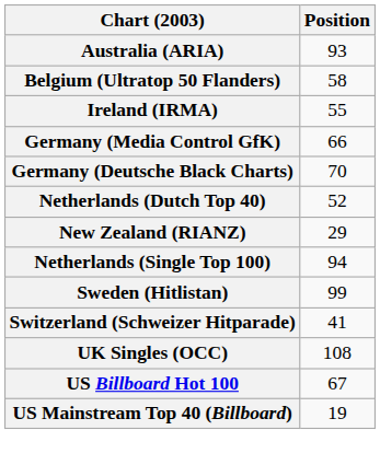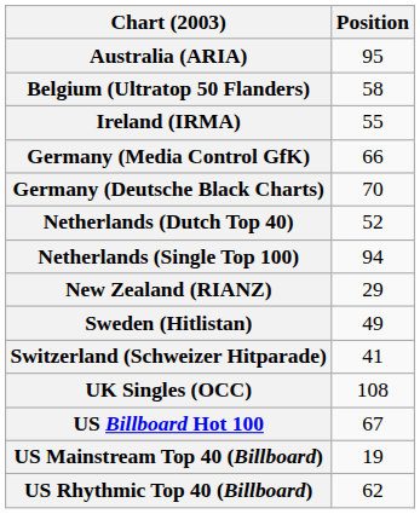 <table class="wikitable sortable plainrowheaders">
 <tr>
 <th scope="col">Chart (2003)</th>
 <th scope="col">Position</th>
 </tr>
 <tr>
 <th scope="row">Australia (ARIA)</th>
-<td style="text-align:center;">93</td>
+<td style="text-align:center;">95</td>
 </tr>
 <tr>
 <th scope="row">Belgium (Ultratop 50 Flanders)</th>
 <td style="text-align:center;">58</td>
 </tr>
 <tr>
 <th scope="row">Ireland (IRMA)</th>
 <td style="text-align:center;">55</td>
 </tr>
 <tr>
 <th scope="row">Germany (Media Control GfK)</th>
 <td style="text-align:center;">66</td>
 </tr>
 <tr>
 <th scope="row">Germany (Deutsche Black Charts)</th>
 <td style="text-align:center;">70</td>
 </tr>
 <tr>
 <th scope="row">Netherlands (Dutch Top 40)</th>
 <td style="text-align:center;">52</td>
 </tr>
 <tr>
+<th scope="row">Netherlands (Single Top 100)</th>
+<td style="text-align:center;">94</td>
+</tr>
+<tr>
 <th scope="row">New Zealand (RIANZ)</th>
 <td style="text-align:center;">29</td>
 </tr>
 <tr>
-<th scope="row">Netherlands (Single Top 100)</th>
-<td style="text-align:center;">94</td>
-</tr>
-<tr>
 <th scope="row">Sweden (Hitlistan)</th>
-<td style="text-align:center;">99</td>
+<td style="text-align:center;">49</td>
 </tr>
 <tr>
 <th scope="row">Switzerland (Schweizer Hitparade)</th>
 <td style="text-align:center;">41</td>
 </tr>
 <tr>
 <th scope="row">UK Singles (OCC)</th>
 <td style="text-align:center;">108</td>
 </tr>
 <tr>
 <th scope="row">US <a href='#'><em>Billboard</em> Hot 100</a></th>
 <td style="text-align:center;">67</td>
 </tr>
 <tr>
 <th scope="row">US Mainstream Top 40 (<em>Billboard</em>)</th>
 <td style="text-align:center;">19</td>
 </tr>
+<tr>
+<th scope="row">US Rhythmic Top 40 (<em>Billboard</em>)</th>
+<td style="text-align:center;">62</td>
+</tr>
 </table>
